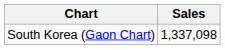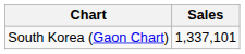 <table class="wikitable sortable">
 <tr>
 <th>Chart</th>
 <th>Sales</th>
 </tr>
 <tr>
 <td>South Korea (<a href='#'>Gaon Chart</a>)</td>
-<td style="text-align:center;">1,337,098</td>
+<td style="text-align:center;">1,337,101</td>
 </tr>
 </table>
